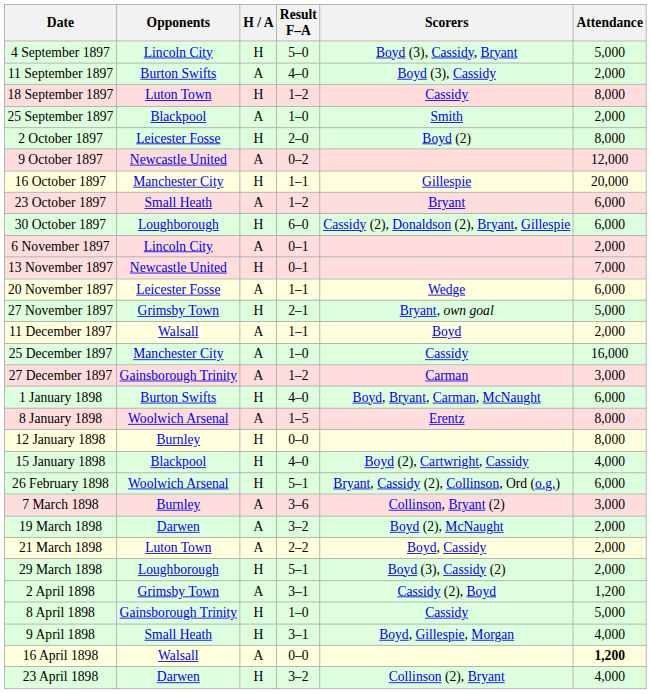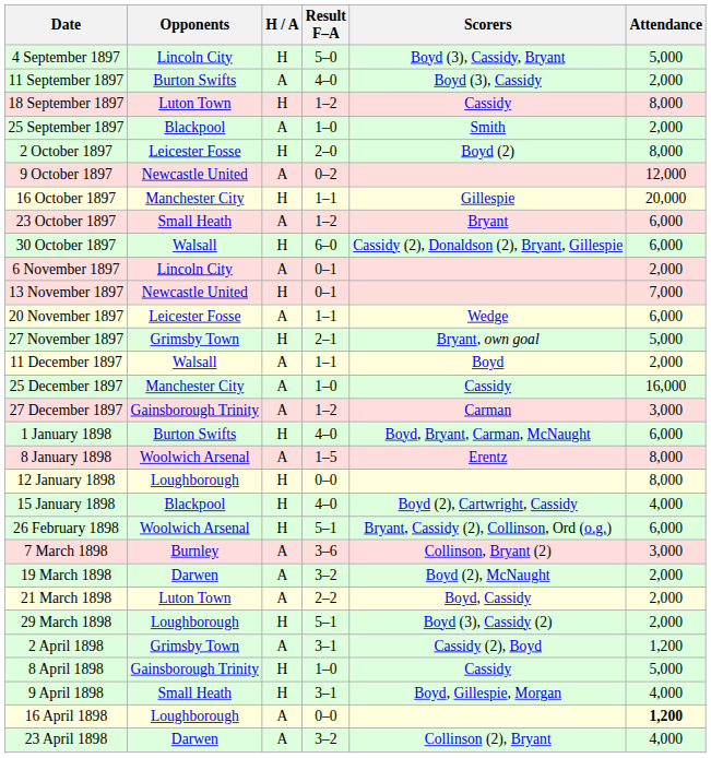 <table class="wikitable" style="text-align:center">
 <tr>
 <th>Date</th>
 <th>Opponents</th>
 <th>H / A</th>
 <th>Result<br>F–A</th>
 <th>Scorers</th>
 <th>Attendance</th>
 </tr>
 <tr bgcolor="#ddffdd">
 <td>4 September 1897</td>
 <td><a href='#'>Lincoln City</a></td>
 <td>H</td>
 <td>5–0</td>
 <td><a href='#'>Boyd</a> (3), <a href='#'>Cassidy</a>, <a href='#'>Bryant</a></td>
 <td>5,000</td>
 </tr>
 <tr bgcolor="#ddffdd">
 <td>11 September 1897</td>
 <td><a href='#'>Burton Swifts</a></td>
 <td>A</td>
 <td>4–0</td>
 <td><a href='#'>Boyd</a> (3), <a href='#'>Cassidy</a></td>
 <td>2,000</td>
 </tr>
 <tr bgcolor="#ffdddd">
 <td>18 September 1897</td>
 <td><a href='#'>Luton Town</a></td>
 <td>H</td>
 <td>1–2</td>
 <td><a href='#'>Cassidy</a></td>
 <td>8,000</td>
 </tr>
 <tr bgcolor="#ddffdd">
 <td>25 September 1897</td>
 <td><a href='#'>Blackpool</a></td>
 <td>A</td>
 <td>1–0</td>
 <td><a href='#'>Smith</a></td>
 <td>2,000</td>
 </tr>
 <tr bgcolor="#ddffdd">
 <td>2 October 1897</td>
 <td><a href='#'>Leicester Fosse</a></td>
 <td>H</td>
 <td>2–0</td>
 <td><a href='#'>Boyd</a> (2)</td>
 <td>8,000</td>
 </tr>
 <tr bgcolor="#ffdddd">
 <td>9 October 1897</td>
 <td><a href='#'>Newcastle United</a></td>
 <td>A</td>
 <td>0–2</td>
 <td></td>
 <td>12,000</td>
 </tr>
 <tr bgcolor="#ffffdd">
 <td>16 October 1897</td>
 <td><a href='#'>Manchester City</a></td>
 <td>H</td>
 <td>1–1</td>
 <td><a href='#'>Gillespie</a></td>
 <td>20,000</td>
 </tr>
 <tr bgcolor="#ffdddd">
 <td>23 October 1897</td>
 <td><a href='#'>Small Heath</a></td>
 <td>A</td>
 <td>1–2</td>
 <td><a href='#'>Bryant</a></td>
 <td>6,000</td>
 </tr>
 <tr bgcolor="#ddffdd">
 <td>30 October 1897</td>
-<td><a href='#'>Loughborough</a></td>
+<td><a href='#'>Walsall</a></td>
 <td>H</td>
 <td>6–0</td>
 <td><a href='#'>Cassidy</a> (2), <a href='#'>Donaldson</a> (2), <a href='#'>Bryant</a>, <a href='#'>Gillespie</a></td>
 <td>6,000</td>
 </tr>
 <tr bgcolor="#ffdddd">
 <td>6 November 1897</td>
 <td><a href='#'>Lincoln City</a></td>
 <td>A</td>
 <td>0–1</td>
 <td></td>
 <td>2,000</td>
 </tr>
 <tr bgcolor="#ffdddd">
 <td>13 November 1897</td>
 <td><a href='#'>Newcastle United</a></td>
 <td>H</td>
 <td>0–1</td>
 <td></td>
 <td>7,000</td>
 </tr>
 <tr bgcolor="#ffffdd">
 <td>20 November 1897</td>
 <td><a href='#'>Leicester Fosse</a></td>
 <td>A</td>
 <td>1–1</td>
 <td><a href='#'>Wedge</a></td>
 <td>6,000</td>
 </tr>
 <tr bgcolor="#ddffdd">
 <td>27 November 1897</td>
 <td><a href='#'>Grimsby Town</a></td>
 <td>H</td>
 <td>2–1</td>
 <td><a href='#'>Bryant</a>, <em>own goal</em></td>
 <td>5,000</td>
 </tr>
 <tr bgcolor="#ffffdd">
 <td>11 December 1897</td>
 <td><a href='#'>Walsall</a></td>
 <td>A</td>
 <td>1–1</td>
 <td><a href='#'>Boyd</a></td>
 <td>2,000</td>
 </tr>
 <tr bgcolor="#ddffdd">
 <td>25 December 1897</td>
 <td><a href='#'>Manchester City</a></td>
 <td>A</td>
 <td>1–0</td>
 <td><a href='#'>Cassidy</a></td>
 <td>16,000</td>
 </tr>
 <tr bgcolor="#ffdddd">
 <td>27 December 1897</td>
 <td><a href='#'>Gainsborough Trinity</a></td>
 <td>A</td>
 <td>1–2</td>
 <td><a href='#'>Carman</a></td>
 <td>3,000</td>
 </tr>
 <tr bgcolor="#ddffdd">
 <td>1 January 1898</td>
 <td><a href='#'>Burton Swifts</a></td>
 <td>H</td>
 <td>4–0</td>
 <td><a href='#'>Boyd</a>, <a href='#'>Bryant</a>, <a href='#'>Carman</a>, <a href='#'>McNaught</a></td>
 <td>6,000</td>
 </tr>
 <tr bgcolor="#ffdddd">
 <td>8 January 1898</td>
 <td><a href='#'>Woolwich Arsenal</a></td>
 <td>A</td>
 <td>1–5</td>
 <td><a href='#'>Erentz</a></td>
 <td>8,000</td>
 </tr>
 <tr bgcolor="#ffffdd">
 <td>12 January 1898</td>
-<td><a href='#'>Burnley</a></td>
+<td><a href='#'>Loughborough</a></td>
 <td>H</td>
 <td>0–0</td>
 <td></td>
 <td>8,000</td>
 </tr>
 <tr bgcolor="#ddffdd">
 <td>15 January 1898</td>
 <td><a href='#'>Blackpool</a></td>
 <td>H</td>
 <td>4–0</td>
 <td><a href='#'>Boyd</a> (2), <a href='#'>Cartwright</a>, <a href='#'>Cassidy</a></td>
 <td>4,000</td>
 </tr>
 <tr bgcolor="#ddffdd">
 <td>26 February 1898</td>
 <td><a href='#'>Woolwich Arsenal</a></td>
 <td>H</td>
 <td>5–1</td>
 <td><a href='#'>Bryant</a>, <a href='#'>Cassidy</a> (2), <a href='#'>Collinson</a>, Ord (<a href='#'>o.g.</a>)</td>
 <td>6,000</td>
 </tr>
 <tr bgcolor="#ffdddd">
 <td>7 March 1898</td>
 <td><a href='#'>Burnley</a></td>
 <td>A</td>
 <td>3–6</td>
 <td><a href='#'>Collinson</a>, <a href='#'>Bryant</a> (2)</td>
 <td>3,000</td>
 </tr>
 <tr bgcolor="#ddffdd">
 <td>19 March 1898</td>
 <td><a href='#'>Darwen</a></td>
 <td>A</td>
 <td>3–2</td>
 <td><a href='#'>Boyd</a> (2), <a href='#'>McNaught</a></td>
 <td>2,000</td>
 </tr>
 <tr bgcolor="#ffffdd">
 <td>21 March 1898</td>
 <td><a href='#'>Luton Town</a></td>
 <td>A</td>
 <td>2–2</td>
 <td><a href='#'>Boyd</a>, <a href='#'>Cassidy</a></td>
 <td>2,000</td>
 </tr>
 <tr bgcolor="#ddffdd">
 <td>29 March 1898</td>
 <td><a href='#'>Loughborough</a></td>
 <td>H</td>
 <td>5–1</td>
 <td><a href='#'>Boyd</a> (3), <a href='#'>Cassidy</a> (2)</td>
 <td>2,000</td>
 </tr>
 <tr bgcolor="#ddffdd">
 <td>2 April 1898</td>
 <td><a href='#'>Grimsby Town</a></td>
 <td>A</td>
 <td>3–1</td>
 <td><a href='#'>Cassidy</a> (2), <a href='#'>Boyd</a></td>
 <td>1,200</td>
 </tr>
 <tr bgcolor="#ddffdd">
 <td>8 April 1898</td>
 <td><a href='#'>Gainsborough Trinity</a></td>
 <td>H</td>
 <td>1–0</td>
 <td><a href='#'>Cassidy</a></td>
 <td>5,000</td>
 </tr>
 <tr bgcolor="#ddffdd">
 <td>9 April 1898</td>
 <td><a href='#'>Small Heath</a></td>
 <td>H</td>
 <td>3–1</td>
 <td><a href='#'>Boyd</a>, <a href='#'>Gillespie</a>, <a href='#'>Morgan</a></td>
 <td>4,000</td>
 </tr>
 <tr bgcolor="#ffffdd">
 <td>16 April 1898</td>
-<td><a href='#'>Walsall</a></td>
+<td><a href='#'>Loughborough</a></td>
 <td>A</td>
 <td>0–0</td>
 <td></td>
 <td><strong>1,200</strong></td>
 </tr>
 <tr bgcolor="#ddffdd">
 <td>23 April 1898</td>
 <td><a href='#'>Darwen</a></td>
-<td>H</td>
+<td>A</td>
 <td>3–2</td>
 <td><a href='#'>Collinson</a> (2), <a href='#'>Bryant</a></td>
 <td>4,000</td>
 </tr>
 </table>
